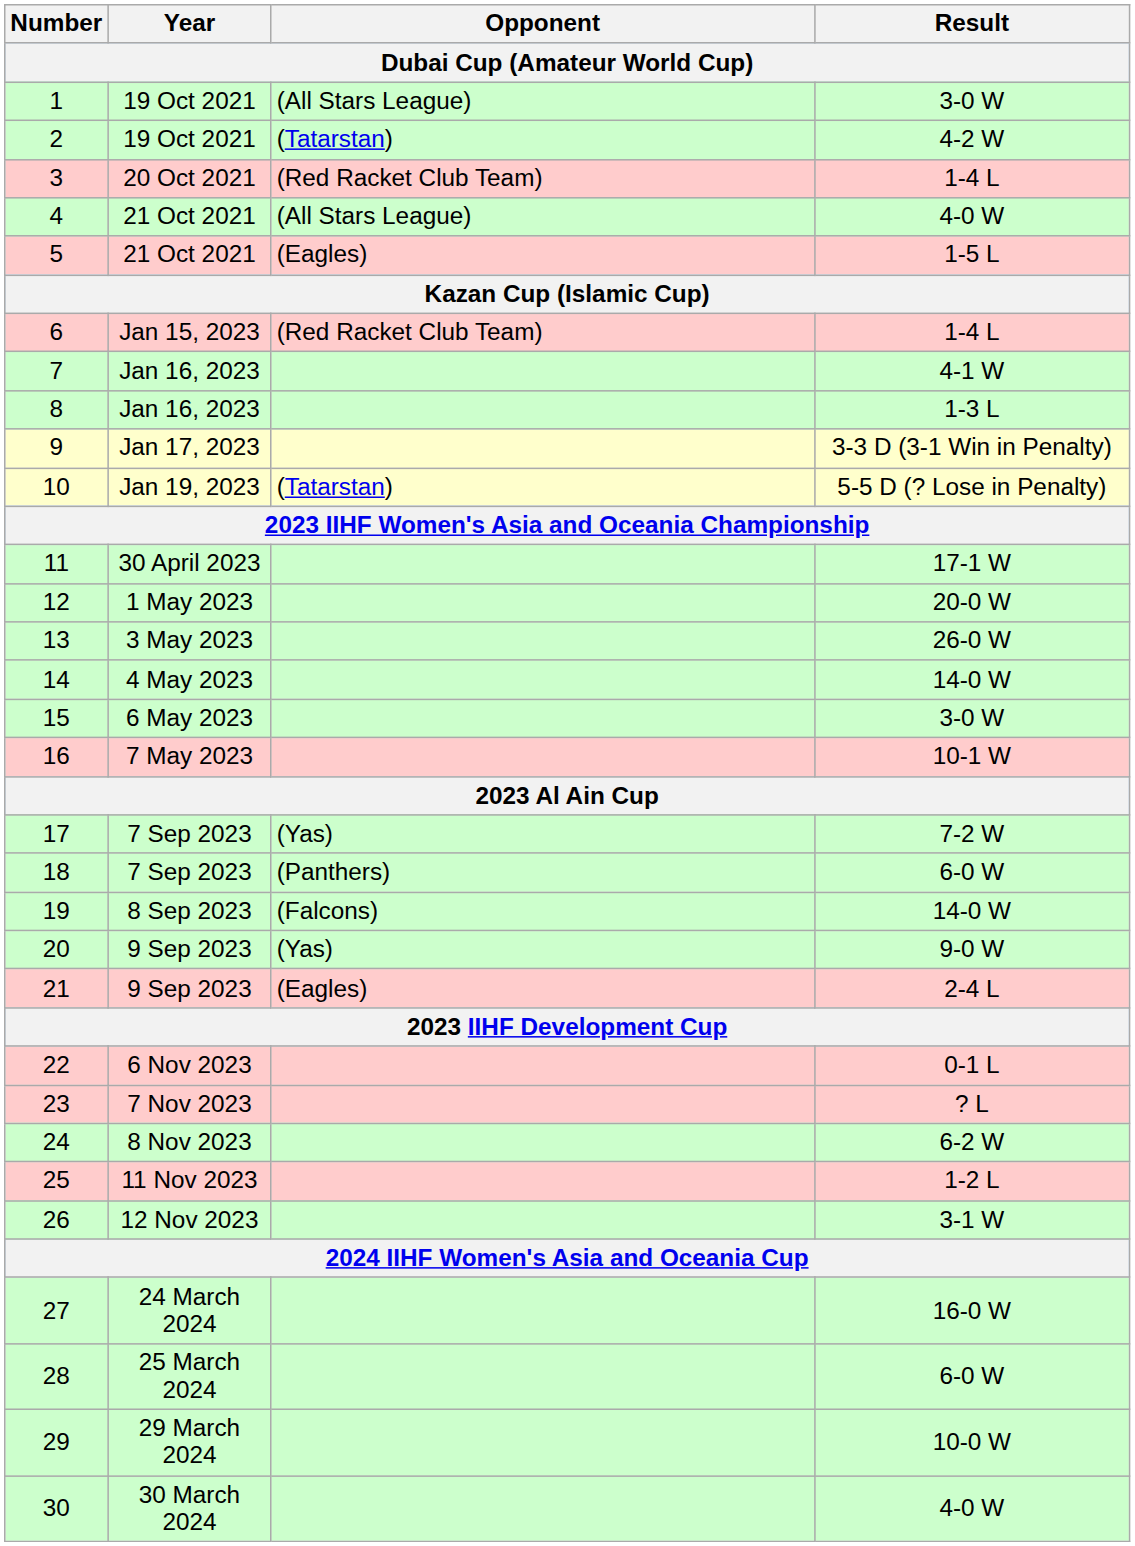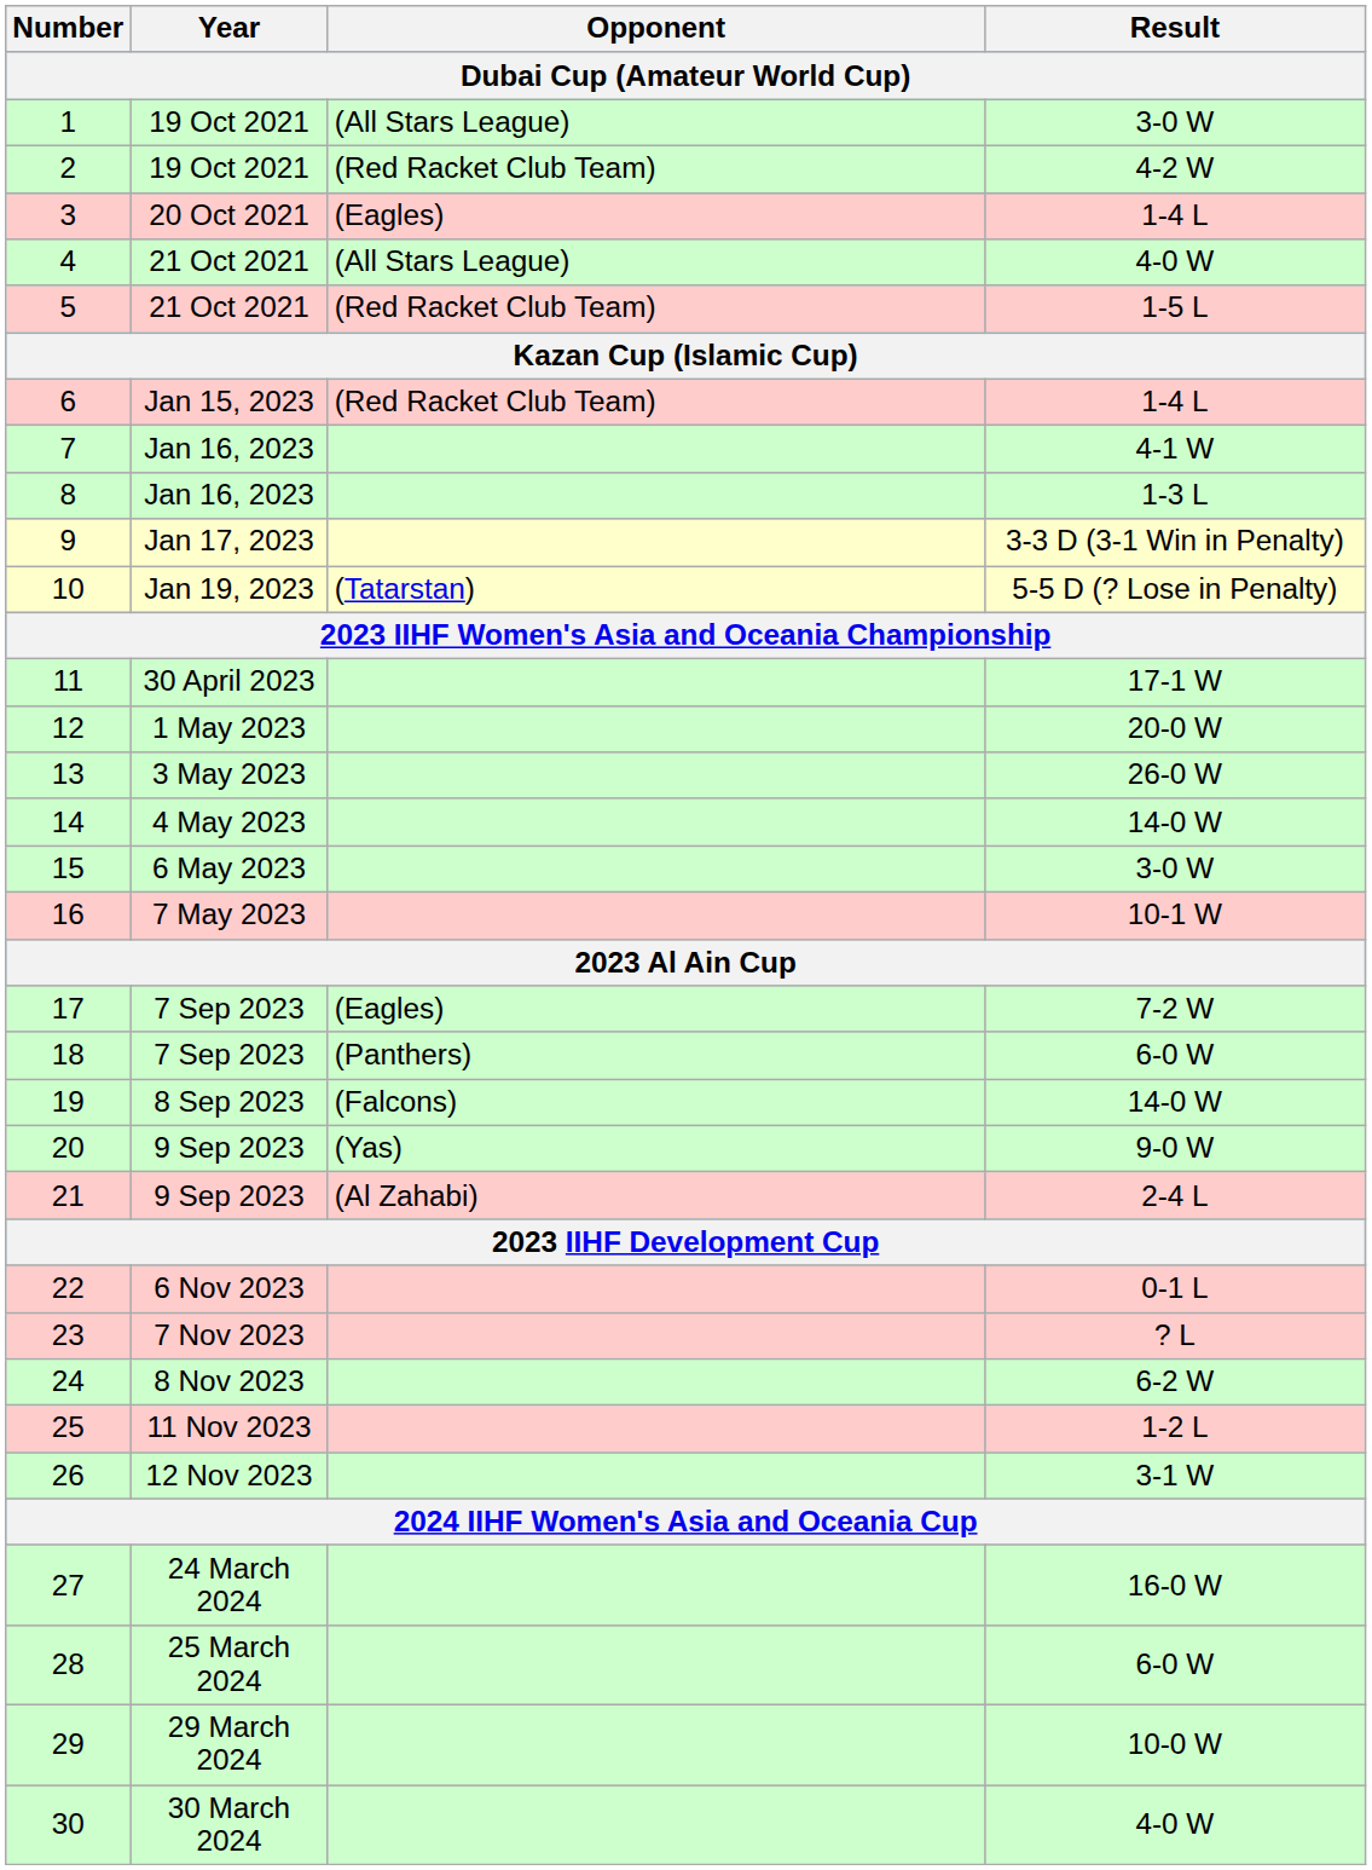 <table class="wikitable sortable" style="text-align:center">
 <tr>
 <th width=20>Number</th>
 <th width=100>Year</th>
 <th width=350>Opponent</th>
 <th width=200>Result</th>
 </tr>
 <tr style="background:#9acdff;">
 <th colspan=4>Dubai Cup (Amateur World Cup)</th>
 </tr>
 <tr bgcolor=#CCFFCC>
 <td>1</td>
 <td>19 Oct 2021</td>
 <td align=left> (All Stars League)</td>
 <td>3-0 W</td>
 </tr>
 <tr bgcolor=#CCFFCC>
 <td>2</td>
 <td>19 Oct 2021</td>
-<td align=left> (<a href='#'>Tatarstan</a>)</td>
+<td align=left> (Red Racket Club Team)</td>
 <td>4-2 W</td>
 </tr>
 <tr bgcolor=#FFCCCC>
 <td>3</td>
 <td>20 Oct 2021</td>
-<td align=left> (Red Racket Club Team)</td>
+<td align=left> (Eagles)</td>
 <td>1-4 L</td>
 </tr>
 <tr bgcolor=#CCFFCC>
 <td>4</td>
 <td>21 Oct 2021</td>
 <td align=left> (All Stars League)</td>
 <td>4-0 W</td>
 </tr>
 <tr bgcolor=#FFCCCC>
 <td>5</td>
 <td>21 Oct 2021</td>
-<td align=left> (Eagles)</td>
+<td align=left> (Red Racket Club Team)</td>
 <td>1-5 L</td>
 </tr>
 <tr style="background:#9acdff;">
 <th colspan=4>Kazan Cup (Islamic Cup)</th>
 </tr>
 <tr bgcolor=#FFCCCC>
 <td>6</td>
 <td>Jan 15, 2023</td>
 <td align=left> (Red Racket Club Team)</td>
 <td>1-4 L</td>
 </tr>
 <tr bgcolor=#CCFFCC>
 <td>7</td>
 <td>Jan 16, 2023</td>
 <td align=left></td>
 <td>4-1 W</td>
 </tr>
 <tr bgcolor=#CCFFCC>
 <td>8</td>
 <td>Jan 16, 2023</td>
 <td align=left></td>
 <td>1-3 L</td>
 </tr>
 <tr bgcolor=#FFFFCC>
 <td>9</td>
 <td>Jan 17, 2023</td>
 <td align=left></td>
 <td>3-3 D (3-1 Win in Penalty)</td>
 </tr>
 <tr bgcolor=#FFFFCC>
 <td>10</td>
 <td>Jan 19, 2023</td>
 <td align=left> (<a href='#'>Tatarstan</a>)</td>
 <td>5-5 D (? Lose in Penalty)</td>
 </tr>
 <tr style="background:#9acdff;">
 <th colspan=4><a href='#'>2023 IIHF Women's Asia and Oceania Championship</a></th>
 </tr>
 <tr bgcolor=#CCFFCC>
 <td>11</td>
 <td>30 April 2023</td>
 <td align=left></td>
 <td>17-1 W</td>
 </tr>
 <tr bgcolor=#CCFFCC>
 <td>12</td>
 <td>1 May 2023</td>
 <td align=left></td>
 <td>20-0 W</td>
 </tr>
 <tr bgcolor=#CCFFCC>
 <td>13</td>
 <td>3 May 2023</td>
 <td align=left></td>
 <td>26-0 W</td>
 </tr>
 <tr bgcolor=#CCFFCC>
 <td>14</td>
 <td>4 May 2023</td>
 <td align=left></td>
 <td>14-0 W</td>
 </tr>
 <tr bgcolor=#CCFFCC>
 <td>15</td>
 <td>6 May 2023</td>
 <td align=left></td>
 <td>3-0 W</td>
 </tr>
 <tr bgcolor=#FFCCCC>
 <td>16</td>
 <td>7 May 2023</td>
 <td align=left></td>
 <td>10-1 W</td>
 </tr>
 <tr style="background:#9acdff;">
 <th colspan=4>2023 Al Ain Cup</th>
 </tr>
 <tr bgcolor=#CCFFCC>
 <td>17</td>
 <td>7 Sep 2023</td>
-<td align=left> (Yas)</td>
+<td align=left> (Eagles)</td>
 <td>7-2 W</td>
 </tr>
 <tr bgcolor=#CCFFCC>
 <td>18</td>
 <td>7 Sep 2023</td>
 <td align=left> (Panthers)</td>
 <td>6-0 W</td>
 </tr>
 <tr bgcolor=#CCFFCC>
 <td>19</td>
 <td>8 Sep 2023</td>
 <td align=left> (Falcons)</td>
 <td>14-0 W</td>
 </tr>
 <tr bgcolor=#CCFFCC>
 <td>20</td>
 <td>9 Sep 2023</td>
 <td align=left> (Yas)</td>
 <td>9-0 W</td>
 </tr>
 <tr bgcolor=#FFCCCC>
 <td>21</td>
 <td>9 Sep 2023</td>
-<td align=left> (Eagles)</td>
+<td align=left> (Al Zahabi)</td>
 <td>2-4 L</td>
 </tr>
 <tr style="background:#9acdff;">
 <th colspan=4>2023 <a href='#'>IIHF Development Cup</a></th>
 </tr>
 <tr bgcolor=#FFCCCC>
 <td>22</td>
 <td>6 Nov 2023</td>
 <td align=left></td>
 <td>0-1 L</td>
 </tr>
 <tr bgcolor=#FFCCCC>
 <td>23</td>
 <td>7 Nov 2023</td>
 <td align=left></td>
 <td>? L</td>
 </tr>
 <tr bgcolor=#CCFFCC>
 <td>24</td>
 <td>8 Nov 2023</td>
 <td align=left></td>
 <td>6-2 W</td>
 </tr>
 <tr bgcolor=#FFCCCC>
 <td>25</td>
 <td>11 Nov 2023</td>
 <td align=left></td>
 <td>1-2 L</td>
 </tr>
 <tr bgcolor=#CCFFCC>
 <td>26</td>
 <td>12 Nov 2023</td>
 <td align=left></td>
 <td>3-1 W</td>
 </tr>
 <tr style="background:#9acdff;">
 <th colspan=4><a href='#'>2024 IIHF Women's Asia and Oceania Cup</a></th>
 </tr>
 <tr bgcolor=#CCFFCC>
 <td>27</td>
 <td>24 March 2024</td>
 <td align=left></td>
 <td>16-0 W</td>
 </tr>
 <tr bgcolor=#CCFFCC>
 <td>28</td>
 <td>25 March 2024</td>
 <td align=left></td>
 <td>6-0 W</td>
 </tr>
 <tr bgcolor=#CCFFCC>
 <td>29</td>
 <td>29 March 2024</td>
 <td align=left></td>
 <td>10-0 W</td>
 </tr>
 <tr bgcolor=#CCFFCC>
 <td>30</td>
 <td>30 March 2024</td>
 <td align=left></td>
 <td>4-0 W</td>
 </tr>
 </table>
